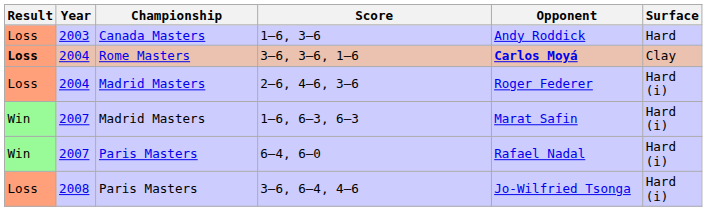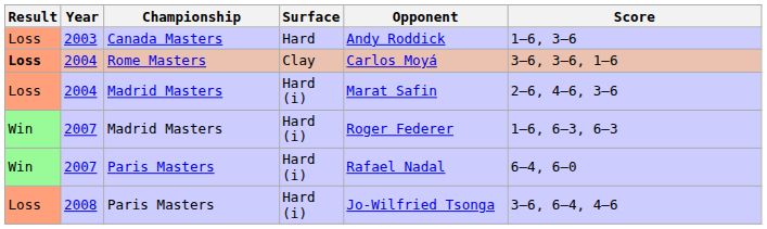 <table class="sortable wikitable">
 <tr>
 <th style="width:40px">Result</th>
 <th style="width:35px">Year</th>
 <th style="width:160px">Championship</th>
+<th style="width:50px">Surface</th>
+<th style="width:150px">Opponent</th>
 <th style="width:235px" class="unsortable">Score</th>
-<th style="width:150px">Opponent</th>
-<th style="width:50px">Surface</th>
 </tr>
 <tr bgcolor="#ccccff">
 <td style="background:#ffa07a;">Loss</td>
 <td><a href='#'>2003</a></td>
 <td><a href='#'>Canada Masters</a></td>
+<td>Hard</td>
+<td> <a href='#'>Andy Roddick</a></td>
 <td>1–6, 3–6</td>
-<td> <a href='#'>Andy Roddick</a></td>
-<td>Hard</td>
 </tr>
 <tr bgcolor="#ebc2af">
 <td style="background:#ffa07a;"><strong>Loss</strong></td>
 <td><a href='#'>2004</a></td>
 <td><a href='#'>Rome Masters</a></td>
+<td>Clay</td>
+<td> <a href='#'>Carlos Moyá</a></td>
 <td>3–6, 3–6, 1–6</td>
-<td><strong> <a href='#'>Carlos Moyá</a></strong></td>
-<td>Clay</td>
 </tr>
 <tr bgcolor="#ccccff">
 <td style="background:#ffa07a;">Loss</td>
 <td><a href='#'>2004</a></td>
 <td><a href='#'>Madrid Masters</a></td>
+<td>Hard (i)</td>
+<td> <a href='#'>Marat Safin</a></td>
 <td>2–6, 4–6, 3–6</td>
-<td> <a href='#'>Roger Federer</a></td>
-<td>Hard (i)</td>
 </tr>
 <tr bgcolor="#ccccff">
 <td style="background:#98fb98;">Win</td>
 <td><a href='#'>2007</a></td>
 <td>Madrid Masters</td>
+<td>Hard (i)</td>
+<td> <a href='#'>Roger Federer</a></td>
 <td>1–6, 6–3, 6–3</td>
-<td> <a href='#'>Marat Safin</a></td>
-<td>Hard (i)</td>
 </tr>
 <tr bgcolor="#ccccff">
 <td style="background:#98fb98;">Win</td>
 <td><a href='#'>2007</a></td>
 <td><a href='#'>Paris Masters</a></td>
+<td>Hard (i)</td>
+<td> <a href='#'>Rafael Nadal</a></td>
 <td>6–4, 6–0</td>
-<td> <a href='#'>Rafael Nadal</a></td>
-<td>Hard (i)</td>
 </tr>
 <tr bgcolor="#ccccff">
 <td style="background:#ffa07a;">Loss</td>
 <td><a href='#'>2008</a></td>
 <td>Paris Masters</td>
+<td>Hard (i)</td>
+<td> <a href='#'>Jo-Wilfried Tsonga</a></td>
 <td>3–6, 6–4, 4–6</td>
-<td> <a href='#'>Jo-Wilfried Tsonga</a></td>
-<td>Hard (i)</td>
 </tr>
 </table>
